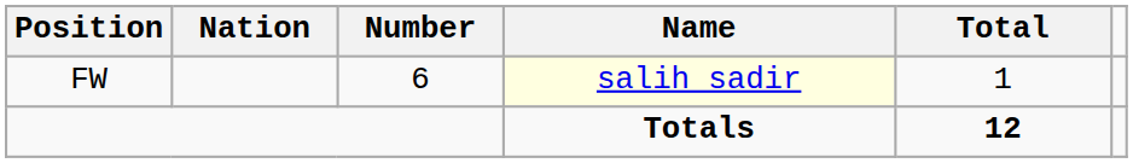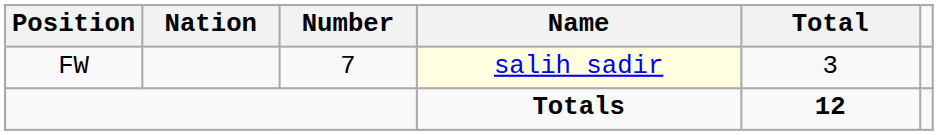 <table class="wikitable" style="font-size: 95%; text-align: center;">
 <tr>
 <th width=60>Position</th>
 <th width=60>Nation</th>
 <th width=60>Number</th>
 <th width=150>Name</th>
 <th width=80>Total</th>
 </tr>
 <tr>
 <td>FW</td>
 <td></td>
-<td>6</td>
+<td>7</td>
 <td style="background: lightyellow;"><a href='#'>salih sadir</a></td>
-<td>1</td>
+<td>3</td>
 <td></td>
 </tr>
 <tr>
 <td colspan="3"></td>
 <td><strong>Totals</strong></td>
 <td><strong>12</strong></td>
 </tr>
 </table>
